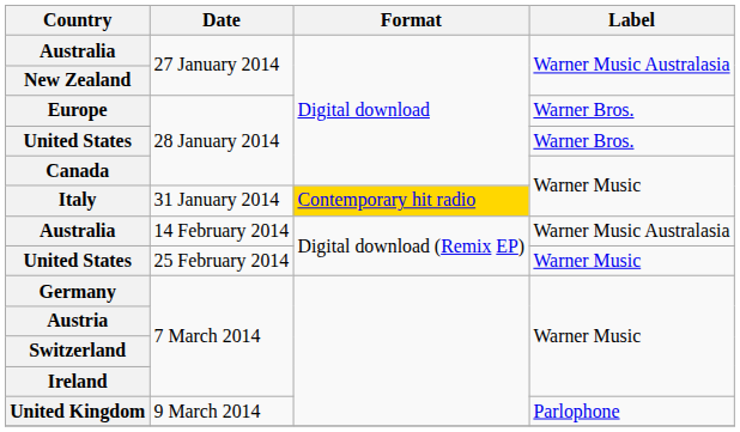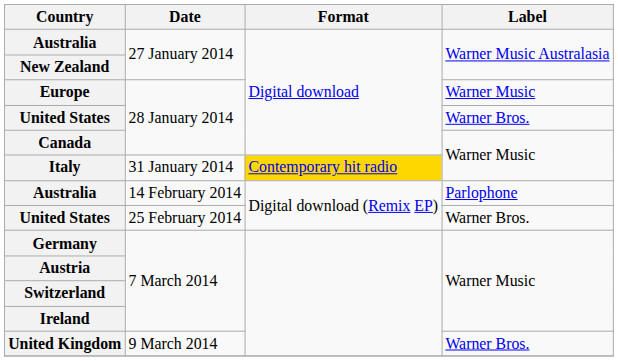 <table class="wikitable plainrowheaders">
 <tr>
 <th scope="col">Country</th>
 <th scope="col">Date</th>
 <th scope="col">Format</th>
 <th scope="col">Label</th>
 </tr>
 <tr>
 <th scope="row">Australia</th>
 <td rowspan="2">27 January 2014</td>
 <td rowspan="5"><a href='#'>Digital download</a></td>
 <td rowspan="2"><a href='#'>Warner Music Australasia</a></td>
 </tr>
 <tr>
 <th scope="row">New Zealand</th>
 </tr>
 <tr>
 <th scope="row">Europe</th>
 <td rowspan="3">28 January 2014</td>
-<td><a href='#'>Warner Bros.</a></td>
+<td><a href='#'>Warner Music</a></td>
 </tr>
 <tr>
 <th scope="row">United States</th>
 <td><a href='#'>Warner Bros.</a></td>
 </tr>
 <tr>
 <th scope="row">Canada</th>
 <td rowspan="2">Warner Music</td>
 </tr>
 <tr>
 <th scope="row">Italy</th>
 <td rowspan="1">31 January 2014</td>
 <td style="background: gold;"><a href='#'>Contemporary hit radio</a></td>
 </tr>
 <tr>
 <th scope="row">Australia</th>
 <td>14 February 2014</td>
 <td rowspan="2">Digital download (<a href='#'>Remix</a> <a href='#'>EP</a>)</td>
-<td>Warner Music Australasia</td>
+<td><a href='#'>Parlophone</a></td>
 </tr>
 <tr>
 <th scope="row">United States</th>
 <td>25 February 2014</td>
-<td><a href='#'>Warner Music</a></td>
+<td>Warner Bros.</td>
 </tr>
 <tr>
 <th scope="row">Germany</th>
 <td rowspan="4">7 March 2014</td>
 <td rowspan="5"></td>
 <td rowspan="4">Warner Music</td>
 </tr>
 <tr>
 <th scope="row">Austria</th>
 </tr>
 <tr>
 <th scope="row">Switzerland</th>
 </tr>
 <tr>
 <th scope="row">Ireland</th>
 </tr>
 <tr>
 <th scope="row">United Kingdom</th>
 <td>9 March 2014</td>
-<td><a href='#'>Parlophone</a></td>
+<td><a href='#'>Warner Bros.</a></td>
 </tr>
 <tr>
 </tr>
 </table>
